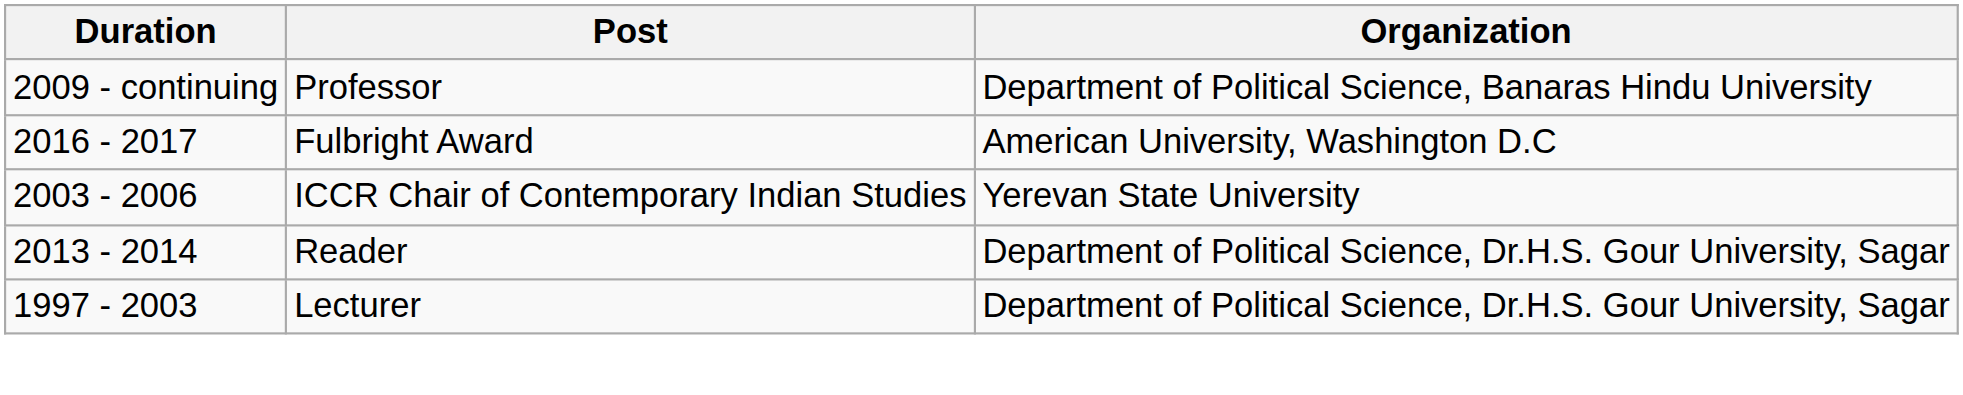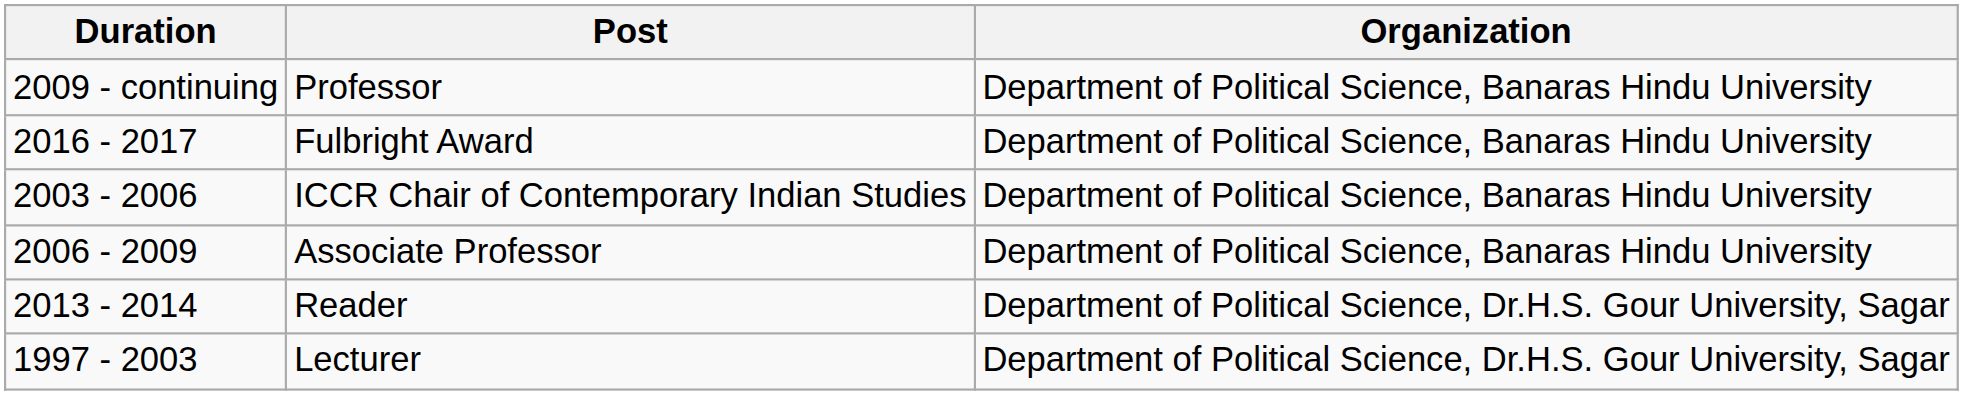 <table class="wikitable">
 <tr>
 <th>Duration</th>
 <th>Post</th>
 <th>Organization</th>
 </tr>
 <tr>
 <td>2009 - continuing</td>
 <td>Professor</td>
 <td>Department of Political Science, Banaras Hindu University</td>
 </tr>
 <tr>
 <td>2016 - 2017</td>
 <td>Fulbright Award</td>
-<td>American University, Washington D.C</td>
+<td>Department of Political Science, Banaras Hindu University</td>
 </tr>
 <tr>
 <td>2003 - 2006</td>
 <td>ICCR Chair of Contemporary Indian Studies</td>
-<td>Yerevan State University</td>
+<td>Department of Political Science, Banaras Hindu University</td>
+</tr>
+<tr>
+<td>2006 - 2009</td>
+<td>Associate Professor</td>
+<td>Department of Political Science, Banaras Hindu University</td>
 </tr>
 <tr>
 <td>2013 - 2014</td>
 <td>Reader</td>
 <td>Department of Political Science, Dr.H.S. Gour University, Sagar</td>
 </tr>
 <tr>
 <td>1997 - 2003</td>
 <td>Lecturer</td>
 <td>Department of Political Science, Dr.H.S. Gour University, Sagar</td>
 </tr>
 </table>
